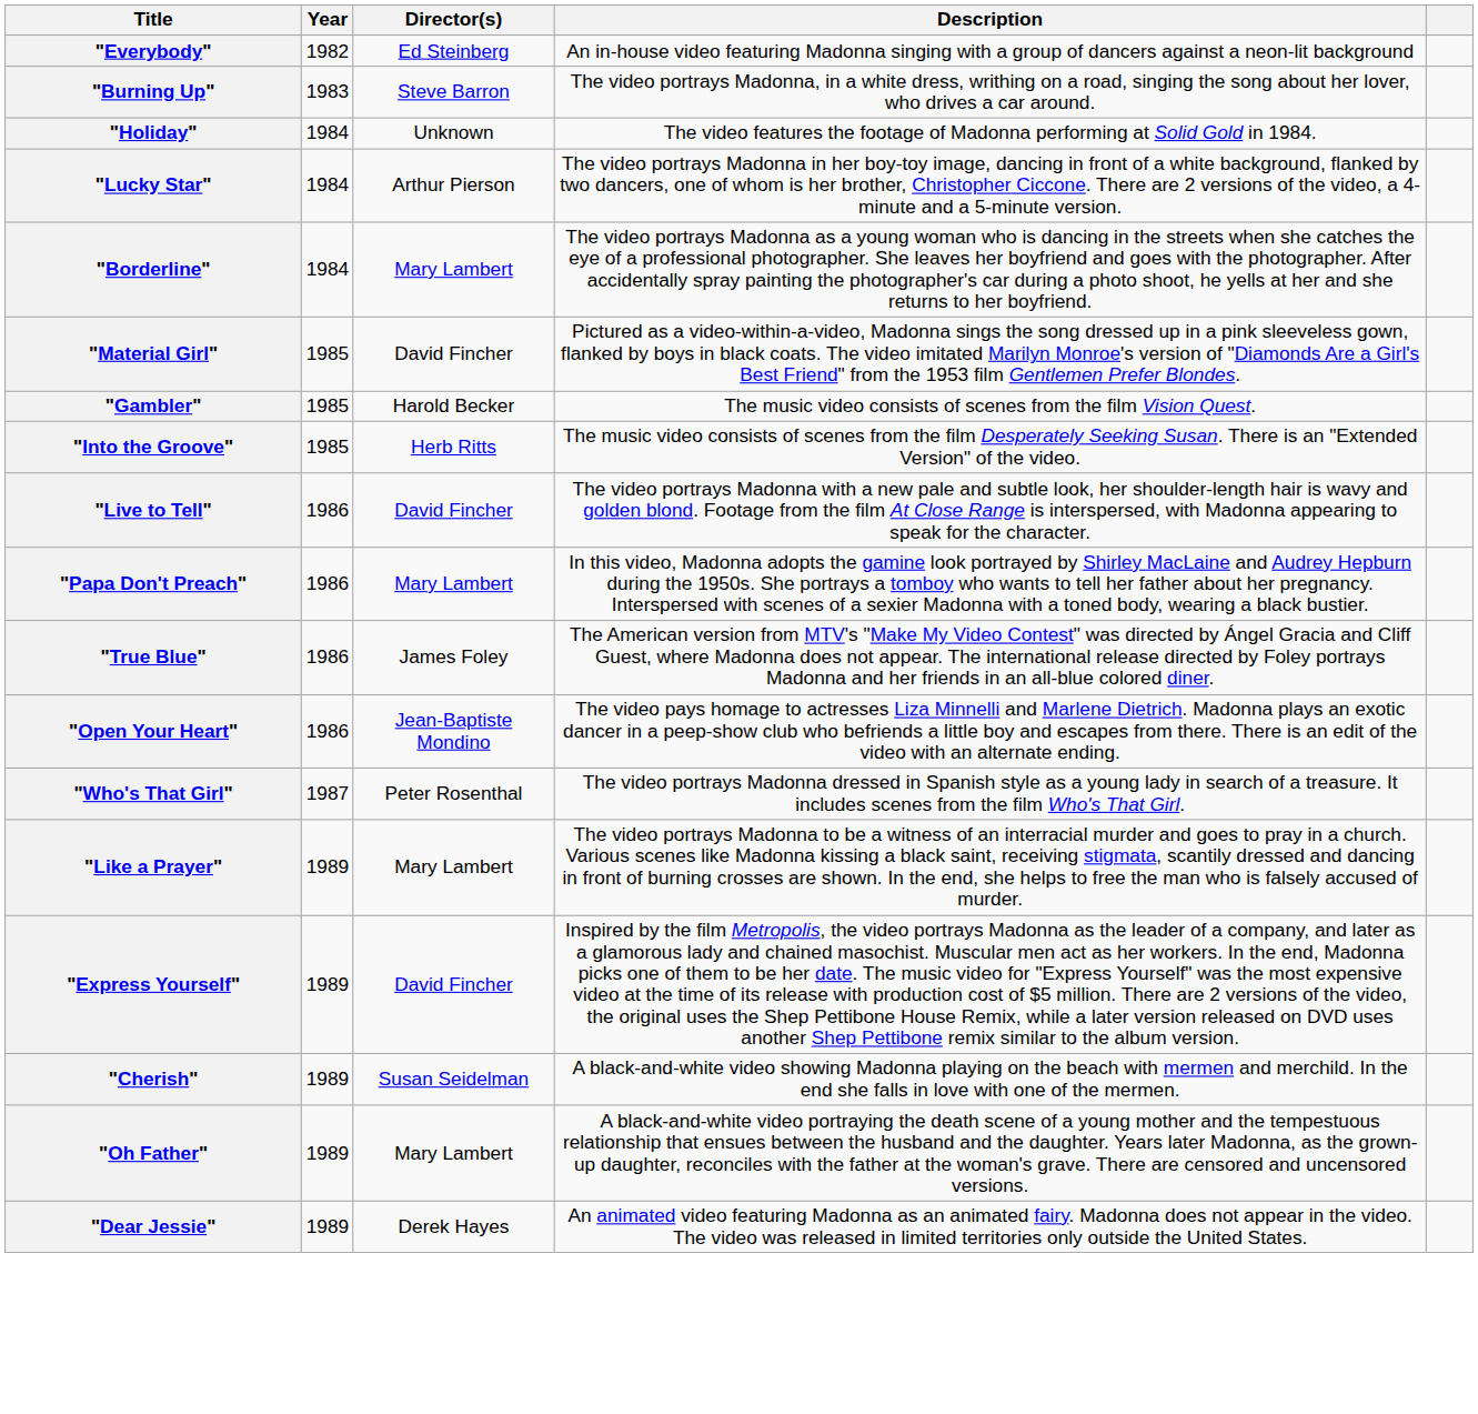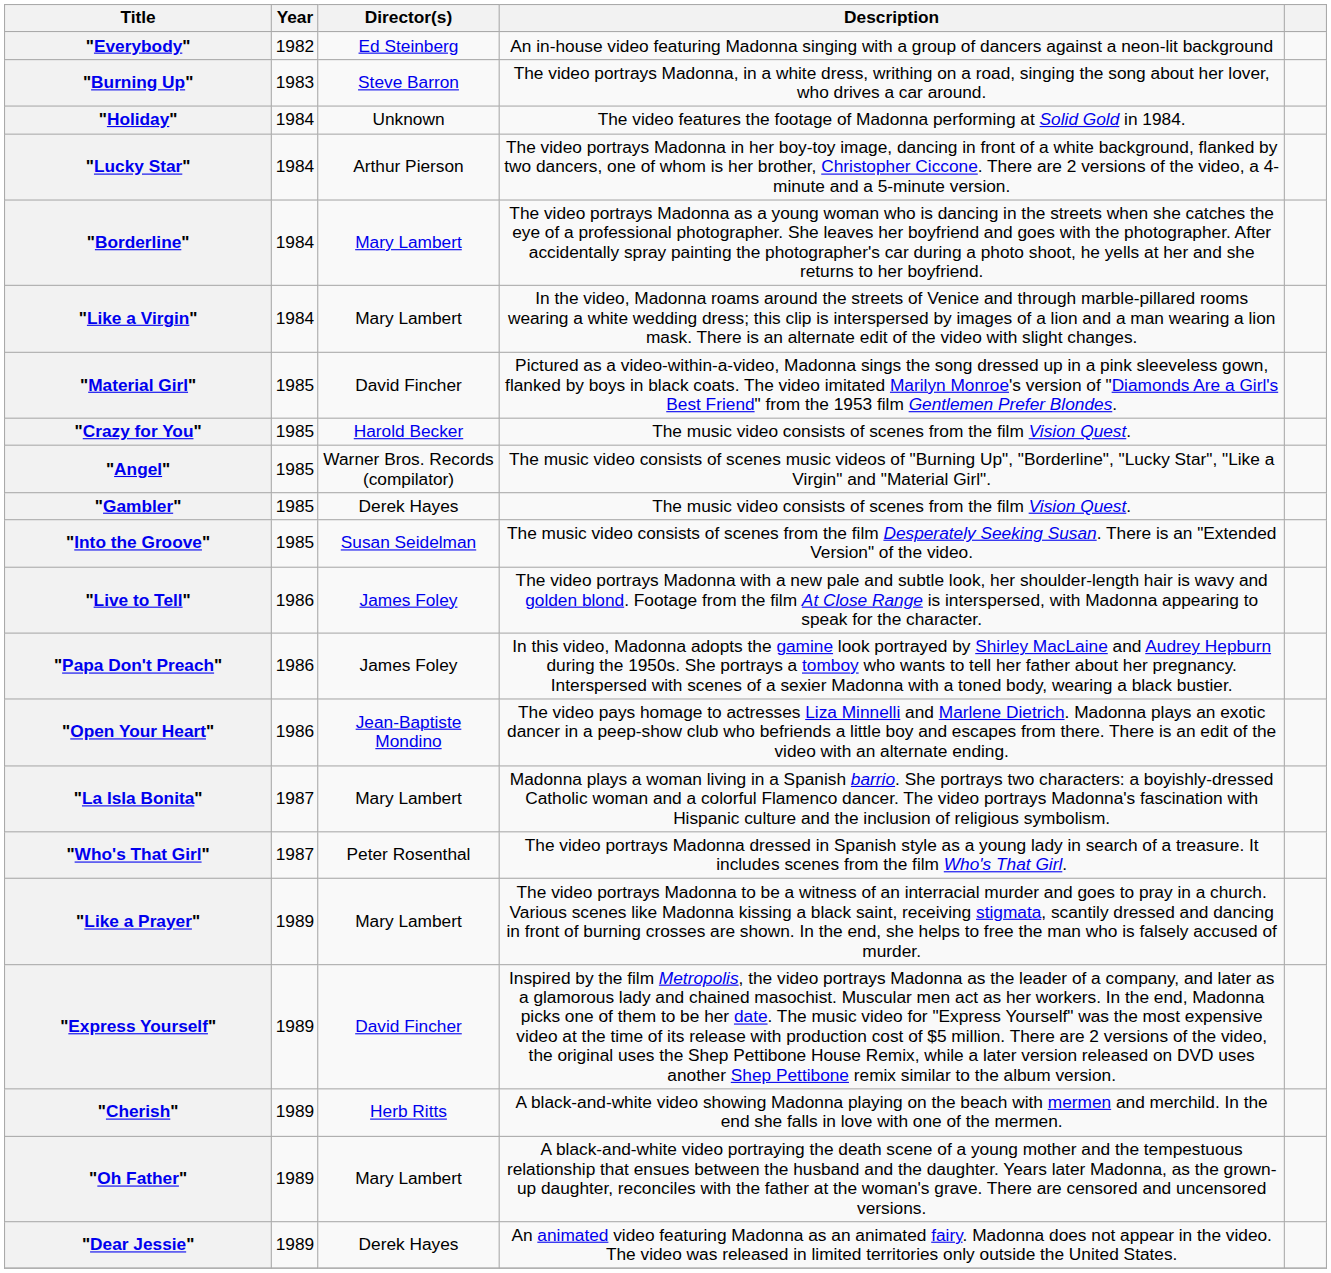 <table class="wikitable sortable plainrowheaders" style="text-align:center;">
 <tr>
 <th scope="col" style="width:15em;">Title</th>
 <th scope="col" style="width:2em;">Year</th>
 <th scope="col" style="width:10em;">Director(s)</th>
 <th scope="col" style="width:45em;" class="unsortable">Description</th>
 <th scope="col" style="width:2em;" class="unsortable"></th>
 </tr>
 <tr>
 <th scope="row">"<a href='#'>Everybody</a>"</th>
 <td>1982</td>
 <td><a href='#'>Ed Steinberg</a></td>
 <td>An in-house video featuring Madonna singing with a group of dancers against a neon-lit background</td>
 <td><br></td>
 </tr>
 <tr>
 <th scope="row">"<a href='#'>Burning Up</a>"</th>
 <td>1983</td>
 <td><a href='#'>Steve Barron</a></td>
 <td>The video portrays Madonna, in a white dress, writhing on a road, singing the song about her lover, who drives a car around.</td>
 <td><br></td>
 </tr>
 <tr>
 <th scope="row">"<a href='#'>Holiday</a>"</th>
 <td>1984</td>
 <td>Unknown</td>
 <td>The video features the footage of Madonna performing at <a href='#'><em>Solid Gold</em></a> in 1984.</td>
 <td><br></td>
 </tr>
 <tr>
 <th scope="row">"<a href='#'>Lucky Star</a>"</th>
 <td>1984</td>
 <td>Arthur Pierson</td>
 <td>The video portrays Madonna in her boy-toy image, dancing in front of a white background, flanked by two dancers, one of whom is her brother, <a href='#'>Christopher Ciccone</a>.  There are 2 versions of the video, a 4-minute and a 5-minute version.</td>
 <td><br></td>
 </tr>
 <tr>
 <th scope="row">"<a href='#'>Borderline</a>"</th>
 <td>1984</td>
 <td><a href='#'>Mary Lambert</a></td>
 <td>The video portrays Madonna as a young woman who is dancing in the streets when she catches the eye of a professional photographer. She leaves her boyfriend and goes with the photographer. After accidentally spray painting the photographer's car during a photo shoot, he yells at her and she returns to her boyfriend.</td>
 <td><br></td>
 </tr>
 <tr>
+<th scope="row">"<a href='#'>Like a Virgin</a>"</th>
+<td>1984</td>
+<td>Mary Lambert</td>
+<td>In the video, Madonna roams around the streets of Venice and through marble-pillared rooms wearing a white wedding dress; this clip is interspersed by images of a lion and a man wearing a lion mask. There is an alternate edit of the video with slight changes.</td>
+<td><br></td>
+</tr>
+<tr>
 <th scope="row">"<a href='#'>Material Girl</a>"</th>
 <td>1985</td>
 <td>David Fincher</td>
 <td>Pictured as a video-within-a-video, Madonna sings the song dressed up in a pink sleeveless gown, flanked by boys in black coats. The video imitated <a href='#'>Marilyn Monroe</a>'s version of "<a href='#'>Diamonds Are a Girl's Best Friend</a>" from the 1953 film <em><a href='#'>Gentlemen Prefer Blondes</a></em>.</td>
 <td><br></td>
 </tr>
 <tr>
+<th scope="row">"<a href='#'>Crazy for You</a>"</th>
+<td>1985</td>
+<td><a href='#'>Harold Becker</a></td>
+<td>The music video consists of scenes from the film <em><a href='#'>Vision Quest</a></em>.</td>
+<td><br></td>
+</tr>
+<tr>
+<th scope="row">"<a href='#'>Angel</a>"</th>
+<td>1985</td>
+<td>Warner Bros. Records (compilator)</td>
+<td>The music video consists of scenes music videos of "Burning Up", "Borderline", "Lucky Star", "Like a Virgin" and "Material Girl".</td>
+<td></td>
+</tr>
+<tr>
 <th scope="row">"<a href='#'>Gambler</a>"</th>
 <td>1985</td>
-<td>Harold Becker</td>
+<td>Derek Hayes</td>
 <td>The music video consists of scenes from the film <em><a href='#'>Vision Quest</a></em>.</td>
 <td><br></td>
 </tr>
 <tr>
 <th scope="row">"<a href='#'>Into the Groove</a>"</th>
 <td>1985</td>
-<td><a href='#'>Herb Ritts</a></td>
+<td><a href='#'>Susan Seidelman</a></td>
 <td>The music video consists of scenes from the film <em><a href='#'>Desperately Seeking Susan</a></em>. There is an "Extended Version" of the video.</td>
 <td></td>
 </tr>
 <tr>
 <th scope="row">"<a href='#'>Live to Tell</a>"</th>
 <td>1986</td>
-<td><a href='#'>David Fincher</a></td>
+<td><a href='#'>James Foley</a></td>
 <td>The video portrays Madonna with a new pale and subtle look, her shoulder-length hair is wavy and <a href='#'>golden blond</a>. Footage from the film <em><a href='#'>At Close Range</a></em> is interspersed, with Madonna appearing to speak for the character.</td>
 <td><br></td>
 </tr>
 <tr>
 <th scope="row">"<a href='#'>Papa Don't Preach</a>"</th>
 <td>1986</td>
-<td><a href='#'>Mary Lambert</a></td>
+<td>James Foley</td>
 <td>In this video, Madonna adopts the <a href='#'>gamine</a> look portrayed by <a href='#'>Shirley MacLaine</a> and <a href='#'>Audrey Hepburn</a> during the 1950s. She portrays a <a href='#'>tomboy</a> who wants to tell her father about her pregnancy. Interspersed with scenes of a sexier Madonna with a toned body, wearing a black bustier.</td>
-<td><br></td>
-</tr>
-<tr>
-<th scope="row">"<a href='#'>True Blue</a>"</th>
-<td>1986</td>
-<td>James Foley</td>
-<td>The American version from <a href='#'>MTV</a>'s "<a href='#'>Make My Video Contest</a>" was directed by Ángel Gracia and Cliff Guest, where Madonna does not appear. The international release directed by Foley portrays Madonna and her friends in an all-blue colored <a href='#'>diner</a>.</td>
 <td><br></td>
 </tr>
 <tr>
 <th scope="row">"<a href='#'>Open Your Heart</a>"</th>
 <td>1986</td>
 <td><a href='#'>Jean-Baptiste Mondino</a></td>
 <td>The video pays homage to actresses <a href='#'>Liza Minnelli</a> and <a href='#'>Marlene Dietrich</a>. Madonna plays an exotic dancer in a peep-show club who befriends a little boy and escapes from there. There is an edit of the video with an alternate ending.</td>
 <td><br></td>
+</tr>
+<tr>
+<th scope="row">"<a href='#'>La Isla Bonita</a>"</th>
+<td>1987</td>
+<td>Mary Lambert</td>
+<td>Madonna plays a woman living in a Spanish <em><a href='#'>barrio</a></em>. She portrays two characters: a boyishly-dressed Catholic woman and a colorful Flamenco dancer. The video portrays Madonna's fascination with Hispanic culture and the inclusion of religious symbolism.</td>
+<td></td>
 </tr>
 <tr>
 <th scope="row">"<a href='#'>Who's That Girl</a>"</th>
 <td>1987</td>
 <td>Peter Rosenthal</td>
 <td>The video portrays Madonna dressed in Spanish style as a young lady in search of a treasure. It includes scenes from the film <em><a href='#'>Who's That Girl</a></em>.</td>
 <td></td>
 </tr>
 <tr>
 <th scope="row">"<a href='#'>Like a Prayer</a>"</th>
 <td>1989</td>
 <td>Mary Lambert</td>
 <td>The video portrays Madonna to be a witness of an interracial murder and goes to pray in a church. Various scenes like Madonna kissing a black saint, receiving <a href='#'>stigmata</a>, scantily dressed and dancing in front of burning crosses are shown. In the end, she helps to free the man who is falsely accused of murder.</td>
 <td><br></td>
 </tr>
 <tr>
 <th scope="row">"<a href='#'>Express Yourself</a>"</th>
 <td>1989</td>
 <td><a href='#'>David Fincher</a></td>
 <td>Inspired by the film <em><a href='#'>Metropolis</a></em>, the video portrays Madonna as the leader of a company, and later as a glamorous lady and chained masochist. Muscular men act as her workers. In the end, Madonna picks one of them to be her <a href='#'>date</a>. The music video for "Express Yourself" was the most expensive video at the time of its release with production cost of $5 million.  There are 2 versions of the video, the original uses the Shep Pettibone House Remix, while a later version released on DVD uses another <a href='#'>Shep Pettibone</a> remix similar to the album version.</td>
 <td></td>
 </tr>
 <tr>
 <th scope="row">"<a href='#'>Cherish</a>"</th>
 <td>1989</td>
-<td><a href='#'>Susan Seidelman</a></td>
+<td><a href='#'>Herb Ritts</a></td>
 <td>A black-and-white video showing Madonna playing on the beach with <a href='#'>mermen</a> and merchild. In the end she falls in love with one of the mermen.</td>
 <td></td>
 </tr>
 <tr>
 <th scope="row">"<a href='#'>Oh Father</a>"</th>
 <td>1989</td>
 <td>Mary Lambert</td>
 <td>A black-and-white video portraying the death scene of a young mother and the tempestuous relationship that ensues between the husband and the daughter. Years later Madonna, as the grown-up daughter, reconciles with the father at the woman's grave. There are censored and uncensored versions.</td>
 <td></td>
 </tr>
 <tr>
 <th scope="row">"<a href='#'>Dear Jessie</a>"</th>
 <td>1989</td>
 <td>Derek Hayes</td>
 <td>An <a href='#'>animated</a> video featuring Madonna as an animated <a href='#'>fairy</a>. Madonna does not appear in the video. The video was released in limited territories only outside the United States.</td>
 <td></td>
 </tr>
 <tr>
 </tr>
 </table>
